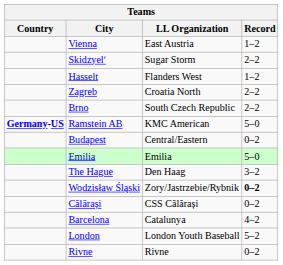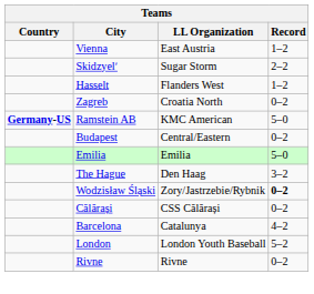 <table class="wikitable">
 <tr>
 <th colspan="4">Teams</th>
 </tr>
 <tr>
 <th>Country</th>
 <th>City</th>
 <th>LL Organization</th>
 <th>Record</th>
 </tr>
 <tr>
 <td><strong></strong></td>
 <td><a href='#'>Vienna</a></td>
 <td>East Austria</td>
 <td>1–2</td>
 </tr>
 <tr>
 <td><strong></strong></td>
 <td><a href='#'>Skidzyelʹ</a></td>
 <td>Sugar Storm</td>
 <td>2–2</td>
 </tr>
 <tr>
 <td><strong></strong></td>
 <td><a href='#'>Hasselt</a></td>
 <td>Flanders West</td>
 <td>1–2</td>
 </tr>
 <tr>
 <td><strong></strong></td>
 <td><a href='#'>Zagreb</a></td>
 <td>Croatia North</td>
-<td>2–2</td>
-</tr>
-<tr>
-<td><strong></strong></td>
-<td><a href='#'>Brno</a></td>
-<td>South Czech Republic</td>
-<td>2–2</td>
+<td>0–2</td>
 </tr>
 <tr>
 <td> <strong><a href='#'>Germany</a>-<a href='#'>US</a></strong></td>
 <td><a href='#'>Ramstein AB</a></td>
 <td>KMC American</td>
 <td>5–0</td>
 </tr>
 <tr>
 <td><strong></strong></td>
 <td><a href='#'>Budapest</a></td>
 <td>Central/Eastern</td>
 <td>0–2</td>
 </tr>
 <tr bgcolor= "ccffcc">
 <td><strong></strong></td>
 <td><a href='#'>Emilia</a></td>
 <td>Emilia</td>
 <td>5–0</td>
 </tr>
 <tr>
 <td><strong></strong></td>
 <td><a href='#'>The Hague</a></td>
 <td>Den Haag</td>
 <td>3–2</td>
 </tr>
 <tr>
 <td><strong></strong></td>
 <td><a href='#'>Wodzisław Śląski</a></td>
 <td>Zory/Jastrzebie/Rybnik</td>
 <td><strong>0–2</strong></td>
 </tr>
 <tr>
 <td><strong></strong></td>
 <td><a href='#'>Călărași</a></td>
 <td>CSS Călărași</td>
 <td>0–2</td>
 </tr>
 <tr>
 <td><strong></strong></td>
 <td><a href='#'>Barcelona</a></td>
 <td>Catalunya</td>
 <td>4–2</td>
 </tr>
 <tr>
 <td><strong></strong></td>
 <td><a href='#'>London</a></td>
 <td>London Youth Baseball</td>
 <td>5–2</td>
 </tr>
 <tr>
 <td><strong></strong></td>
 <td><a href='#'>Rivne</a></td>
 <td>Rivne</td>
 <td>0–2</td>
 </tr>
 </table>
